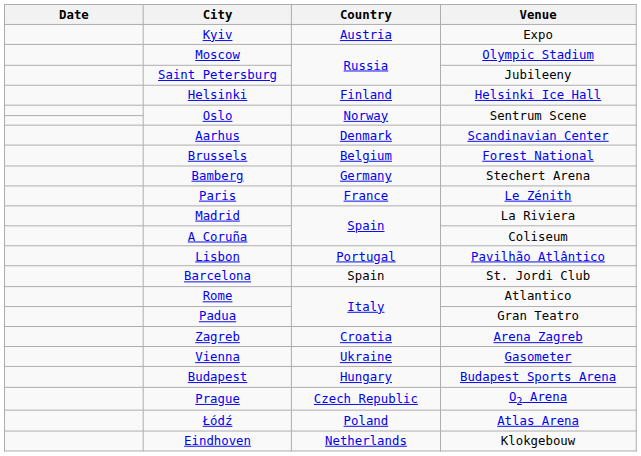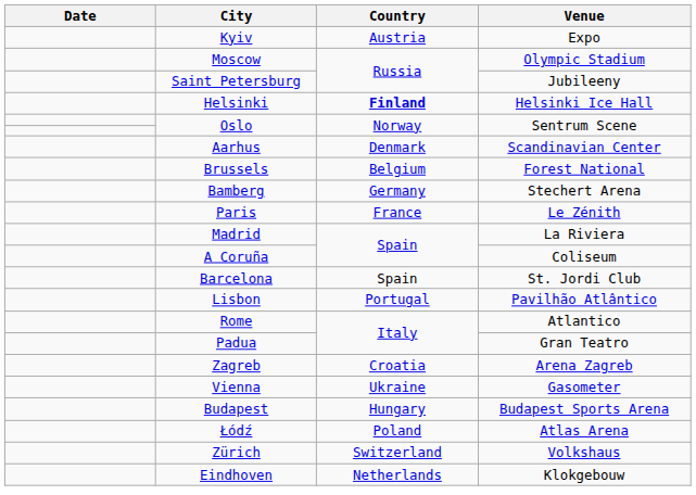 <table class="wikitable" style="text-align:center;">
 <tr>
 <th style="width:140px;">Date</th>
 <th style="width:150px;">City</th>
 <th style="width:150px;">Country</th>
 <th style="width:200px;">Venue</th>
 </tr>
 <tr>
 <td></td>
 <td><a href='#'>Kyiv</a></td>
 <td><a href='#'>Austria</a></td>
 <td>Expo</td>
 </tr>
 <tr>
 <td></td>
 <td><a href='#'>Moscow</a></td>
 <td rowspan="2"><a href='#'>Russia</a></td>
 <td><a href='#'>Olympic Stadium</a></td>
 </tr>
 <tr>
 <td></td>
 <td><a href='#'>Saint Petersburg</a></td>
 <td>Jubileeny</td>
 </tr>
 <tr>
 <td></td>
 <td><a href='#'>Helsinki</a></td>
-<td><a href='#'>Finland</a></td>
+<td><strong><a href='#'>Finland</a></strong></td>
 <td><a href='#'>Helsinki Ice Hall</a></td>
 </tr>
 <tr>
 <td></td>
 <td rowspan="2"><a href='#'>Oslo</a></td>
 <td rowspan="2"><a href='#'>Norway</a></td>
 <td rowspan="2">Sentrum Scene</td>
 </tr>
 <tr>
 <td></td>
 </tr>
 <tr>
 <td></td>
 <td><a href='#'>Aarhus</a></td>
 <td><a href='#'>Denmark</a></td>
 <td><a href='#'>Scandinavian Center</a></td>
 </tr>
 <tr>
 <td></td>
 <td><a href='#'>Brussels</a></td>
 <td><a href='#'>Belgium</a></td>
 <td><a href='#'>Forest National</a></td>
 </tr>
 <tr>
 <td></td>
 <td><a href='#'>Bamberg</a></td>
 <td><a href='#'>Germany</a></td>
 <td>Stechert Arena</td>
 </tr>
 <tr>
 <td></td>
 <td><a href='#'>Paris</a></td>
 <td><a href='#'>France</a></td>
 <td><a href='#'>Le Zénith</a></td>
 </tr>
 <tr>
 <td></td>
 <td><a href='#'>Madrid</a></td>
 <td rowspan="2"><a href='#'>Spain</a></td>
 <td>La Riviera</td>
 </tr>
 <tr>
 <td></td>
 <td><a href='#'>A Coruña</a></td>
 <td>Coliseum</td>
 </tr>
 <tr>
 <td></td>
+<td><a href='#'>Barcelona</a></td>
+<td>Spain</td>
+<td>St. Jordi Club</td>
+</tr>
+<tr>
+<td></td>
 <td><a href='#'>Lisbon</a></td>
 <td><a href='#'>Portugal</a></td>
 <td><a href='#'>Pavilhão Atlântico</a></td>
-</tr>
-<tr>
-<td></td>
-<td><a href='#'>Barcelona</a></td>
-<td>Spain</td>
-<td>St. Jordi Club</td>
 </tr>
 <tr>
 <td></td>
 <td><a href='#'>Rome</a></td>
 <td rowspan="2"><a href='#'>Italy</a></td>
 <td>Atlantico</td>
 </tr>
 <tr>
 <td></td>
 <td><a href='#'>Padua</a></td>
 <td>Gran Teatro</td>
 </tr>
 <tr>
 <td></td>
 <td><a href='#'>Zagreb</a></td>
 <td><a href='#'>Croatia</a></td>
 <td><a href='#'>Arena Zagreb</a></td>
 </tr>
 <tr>
 <td></td>
 <td><a href='#'>Vienna</a></td>
 <td><a href='#'>Ukraine</a></td>
 <td><a href='#'>Gasometer</a></td>
 </tr>
 <tr>
 <td></td>
 <td><a href='#'>Budapest</a></td>
 <td><a href='#'>Hungary</a></td>
 <td><a href='#'>Budapest Sports Arena</a></td>
 </tr>
 <tr>
 <td></td>
-<td><a href='#'>Prague</a></td>
-<td><a href='#'>Czech Republic</a></td>
-<td><a href='#'>O<sub>2</sub> Arena</a></td>
+<td><a href='#'>Łódź</a></td>
+<td><a href='#'>Poland</a></td>
+<td><a href='#'>Atlas Arena</a></td>
 </tr>
 <tr>
 <td></td>
-<td><a href='#'>Łódź</a></td>
-<td><a href='#'>Poland</a></td>
-<td><a href='#'>Atlas Arena</a></td>
+<td><a href='#'>Zürich</a></td>
+<td><a href='#'>Switzerland</a></td>
+<td><a href='#'>Volkshaus</a></td>
 </tr>
 <tr>
 <td></td>
 <td><a href='#'>Eindhoven</a></td>
 <td><a href='#'>Netherlands</a></td>
 <td>Klokgebouw</td>
 </tr>
 </table>
